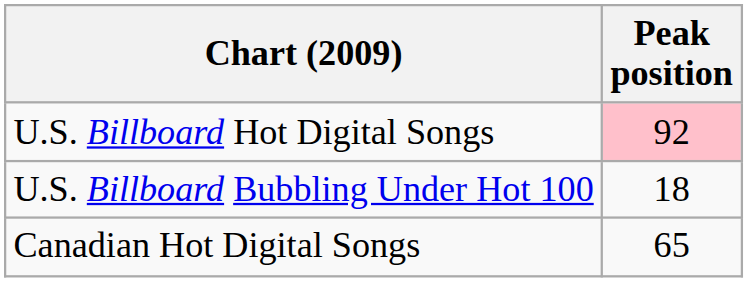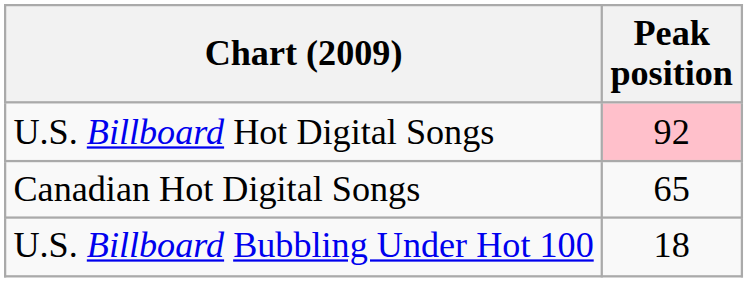 <table class="wikitable sortable">
 <tr>
 <th align="center">Chart (2009)</th>
 <th align="center">Peak<br>position</th>
 </tr>
 <tr>
 <td align="left">U.S. <em><a href='#'>Billboard</a></em> Hot Digital Songs</td>
 <td align="center" style="background: pink;">92</td>
 </tr>
 <tr>
+<td align="left">Canadian Hot Digital Songs</td>
+<td align="center">65</td>
+</tr>
+<tr>
 <td align="left">U.S. <em><a href='#'>Billboard</a></em> <a href='#'>Bubbling Under Hot 100</a></td>
 <td align="center">18</td>
 </tr>
-<tr>
-<td align="left">Canadian Hot Digital Songs</td>
-<td align="center">65</td>
-</tr>
 </table>
